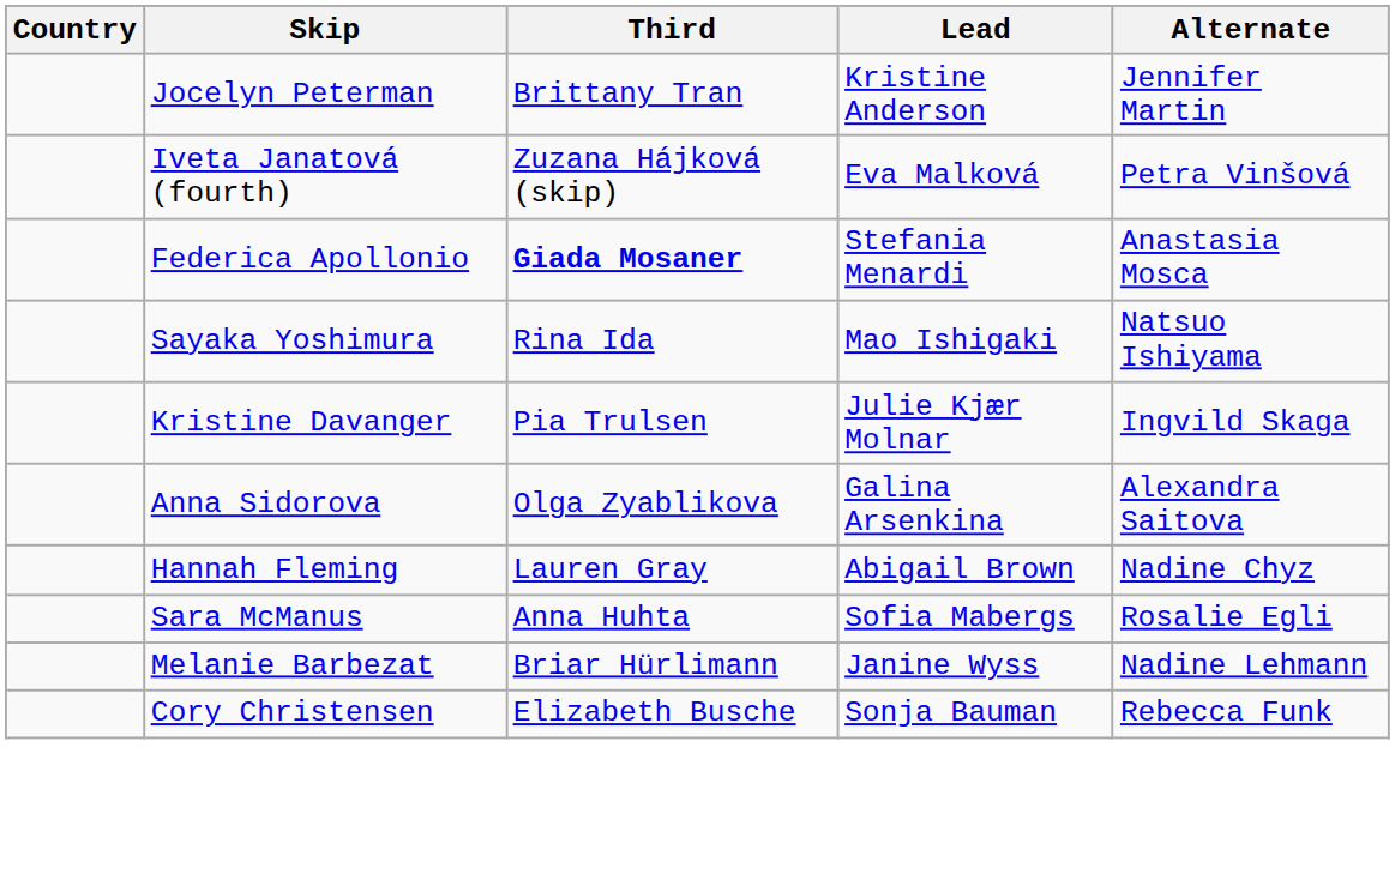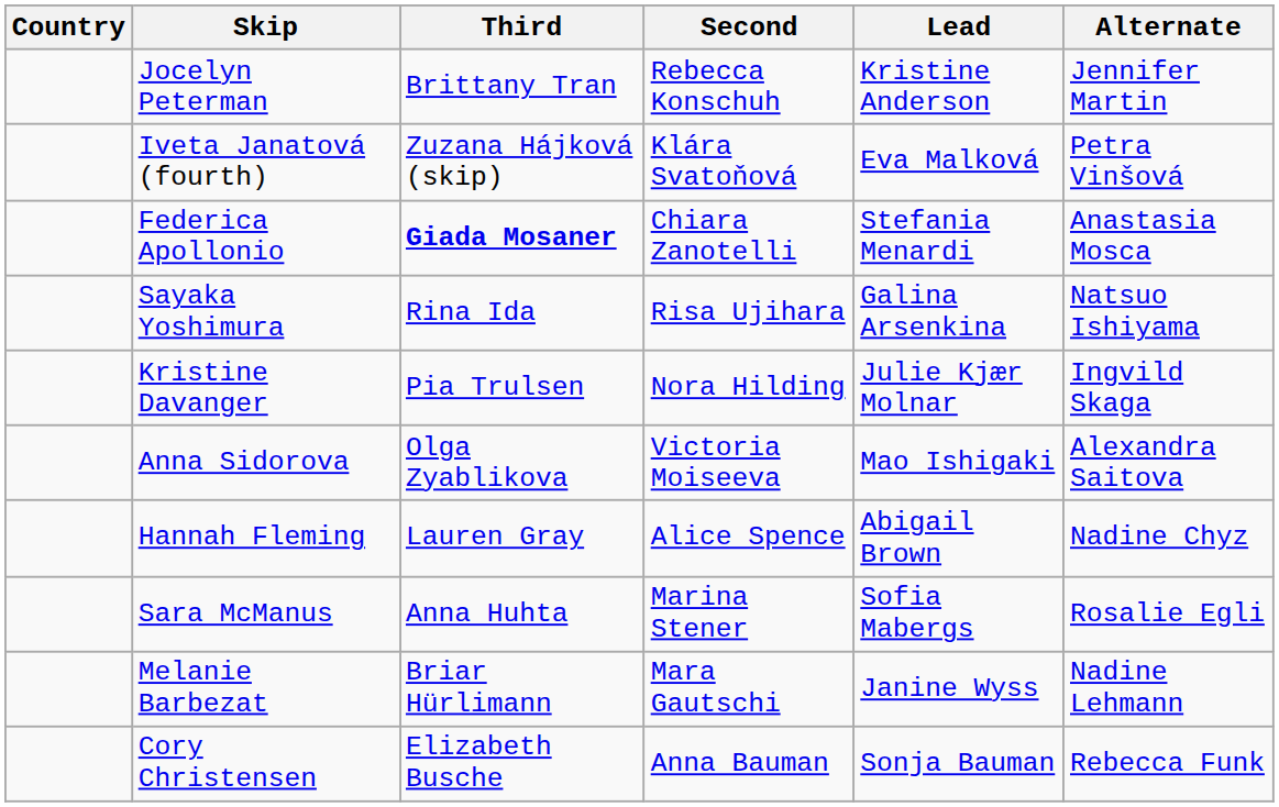 <table class="wikitable">
 <tr>
 <th>Country</th>
 <th>Skip</th>
 <th>Third</th>
+<th>Second</th>
 <th>Lead</th>
 <th>Alternate</th>
 </tr>
 <tr>
 <td></td>
 <td><a href='#'>Jocelyn Peterman</a></td>
 <td><a href='#'>Brittany Tran</a></td>
+<td><a href='#'>Rebecca Konschuh</a></td>
 <td><a href='#'>Kristine Anderson</a></td>
 <td><a href='#'>Jennifer Martin</a></td>
 </tr>
 <tr>
 <td></td>
 <td><a href='#'>Iveta Janatová</a> (fourth)</td>
 <td><a href='#'>Zuzana Hájková</a> (skip)</td>
+<td><a href='#'>Klára Svatoňová</a></td>
 <td><a href='#'>Eva Malková</a></td>
 <td><a href='#'>Petra Vinšová</a></td>
 </tr>
 <tr>
 <td></td>
 <td><a href='#'>Federica Apollonio</a></td>
 <td><strong><a href='#'>Giada Mosaner</a></strong></td>
+<td><a href='#'>Chiara Zanotelli</a></td>
 <td><a href='#'>Stefania Menardi</a></td>
 <td><a href='#'>Anastasia Mosca</a></td>
 </tr>
 <tr>
 <td></td>
 <td><a href='#'>Sayaka Yoshimura</a></td>
 <td><a href='#'>Rina Ida</a></td>
-<td><a href='#'>Mao Ishigaki</a></td>
+<td><a href='#'>Risa Ujihara</a></td>
+<td><a href='#'>Galina Arsenkina</a></td>
 <td><a href='#'>Natsuo Ishiyama</a></td>
 </tr>
 <tr>
 <td></td>
 <td><a href='#'>Kristine Davanger</a></td>
 <td><a href='#'>Pia Trulsen</a></td>
+<td><a href='#'>Nora Hilding</a></td>
 <td><a href='#'>Julie Kjær Molnar</a></td>
 <td><a href='#'>Ingvild Skaga</a></td>
 </tr>
 <tr>
 <td></td>
 <td><a href='#'>Anna Sidorova</a></td>
 <td><a href='#'>Olga Zyablikova</a></td>
-<td><a href='#'>Galina Arsenkina</a></td>
+<td><a href='#'>Victoria Moiseeva</a></td>
+<td><a href='#'>Mao Ishigaki</a></td>
 <td><a href='#'>Alexandra Saitova</a></td>
 </tr>
 <tr>
 <td></td>
 <td><a href='#'>Hannah Fleming</a></td>
 <td><a href='#'>Lauren Gray</a></td>
+<td><a href='#'>Alice Spence</a></td>
 <td><a href='#'>Abigail Brown</a></td>
 <td><a href='#'>Nadine Chyz</a></td>
 </tr>
 <tr>
 <td></td>
 <td><a href='#'>Sara McManus</a></td>
 <td><a href='#'>Anna Huhta</a></td>
+<td><a href='#'>Marina Stener</a></td>
 <td><a href='#'>Sofia Mabergs</a></td>
 <td><a href='#'>Rosalie Egli</a></td>
 </tr>
 <tr>
 <td></td>
 <td><a href='#'>Melanie Barbezat</a></td>
 <td><a href='#'>Briar Hürlimann</a></td>
+<td><a href='#'>Mara Gautschi</a></td>
 <td><a href='#'>Janine Wyss</a></td>
 <td><a href='#'>Nadine Lehmann</a></td>
 </tr>
 <tr>
 <td></td>
 <td><a href='#'>Cory Christensen</a></td>
 <td><a href='#'>Elizabeth Busche</a></td>
+<td><a href='#'>Anna Bauman</a></td>
 <td><a href='#'>Sonja Bauman</a></td>
 <td><a href='#'>Rebecca Funk</a></td>
 </tr>
 </table>
